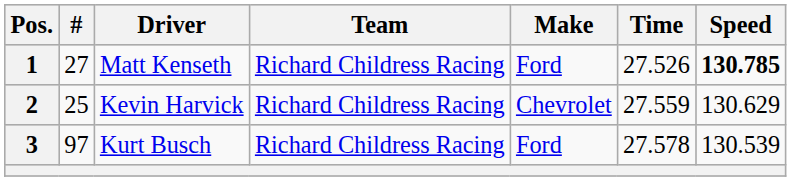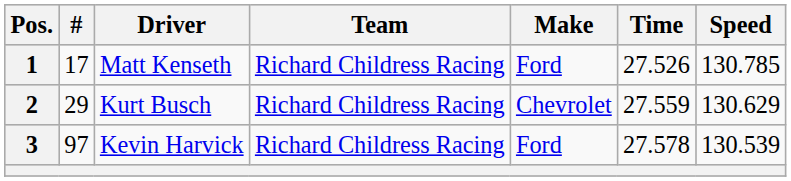 <table class="wikitable" style="font-size:95%">
 <tr>
 <th>Pos.</th>
 <th>#</th>
 <th>Driver</th>
 <th>Team</th>
 <th>Make</th>
 <th>Time</th>
 <th>Speed</th>
 </tr>
 <tr>
 <th>1</th>
-<td>27</td>
+<td>17</td>
 <td><a href='#'>Matt Kenseth</a></td>
 <td><a href='#'>Richard Childress Racing</a></td>
 <td><a href='#'>Ford</a></td>
 <td>27.526</td>
-<td><strong>130.785</strong></td>
+<td>130.785</td>
 </tr>
 <tr>
 <th>2</th>
-<td>25</td>
-<td><a href='#'>Kevin Harvick</a></td>
+<td>29</td>
+<td><a href='#'>Kurt Busch</a></td>
 <td><a href='#'>Richard Childress Racing</a></td>
 <td><a href='#'>Chevrolet</a></td>
 <td>27.559</td>
 <td>130.629</td>
 </tr>
 <tr>
 <th>3</th>
 <td>97</td>
-<td><a href='#'>Kurt Busch</a></td>
+<td><a href='#'>Kevin Harvick</a></td>
 <td><a href='#'>Richard Childress Racing</a></td>
 <td><a href='#'>Ford</a></td>
 <td>27.578</td>
 <td>130.539</td>
 </tr>
 <tr>
 <th colspan="7"></th>
 </tr>
 </table>
